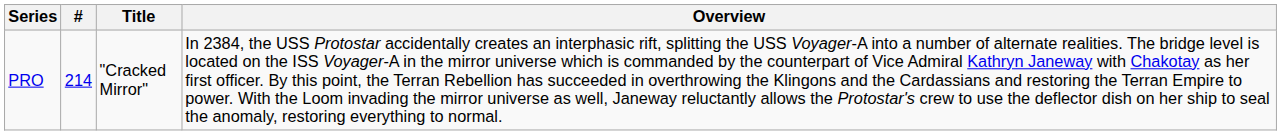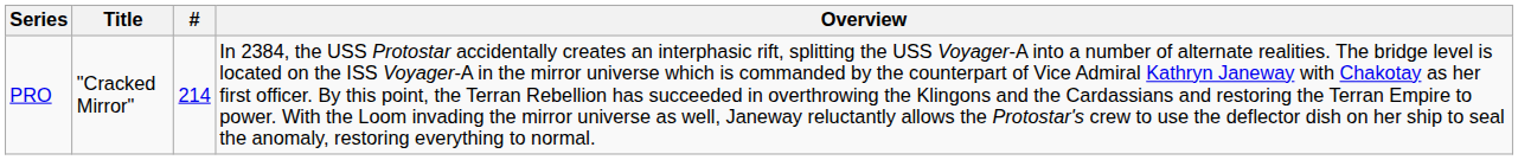 <table class="wikitable">
 <tr>
 <th>Series</th>
+<th>Title</th>
 <th>#</th>
-<th>Title</th>
 <th>Overview</th>
 </tr>
 <tr>
 <td><a href='#'>PRO</a></td>
+<td>"Cracked Mirror"</td>
 <td><a href='#'>214</a></td>
-<td>"Cracked Mirror"</td>
 <td>In 2384, the USS <em>Protostar</em> accidentally creates an interphasic rift, splitting the USS <em>Voyager</em>-A into a number of alternate realities. The bridge level is located on the ISS <em>Voyager</em>-A in the mirror universe which is commanded by the counterpart of Vice Admiral <a href='#'>Kathryn Janeway</a> with <a href='#'>Chakotay</a> as her first officer. By this point, the Terran Rebellion has succeeded in overthrowing the Klingons and the Cardassians and restoring the Terran Empire to power. With the Loom invading the mirror universe as well, Janeway reluctantly allows the <em>Protostar's</em> crew to use the deflector dish on her ship to seal the anomaly, restoring everything to normal.</td>
 </tr>
 </table>
